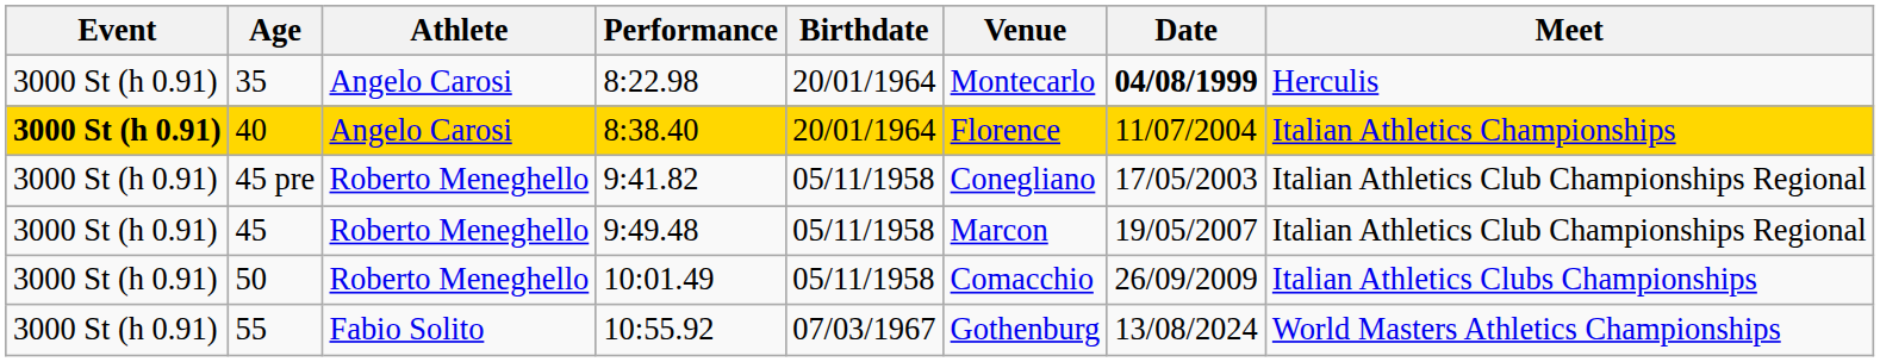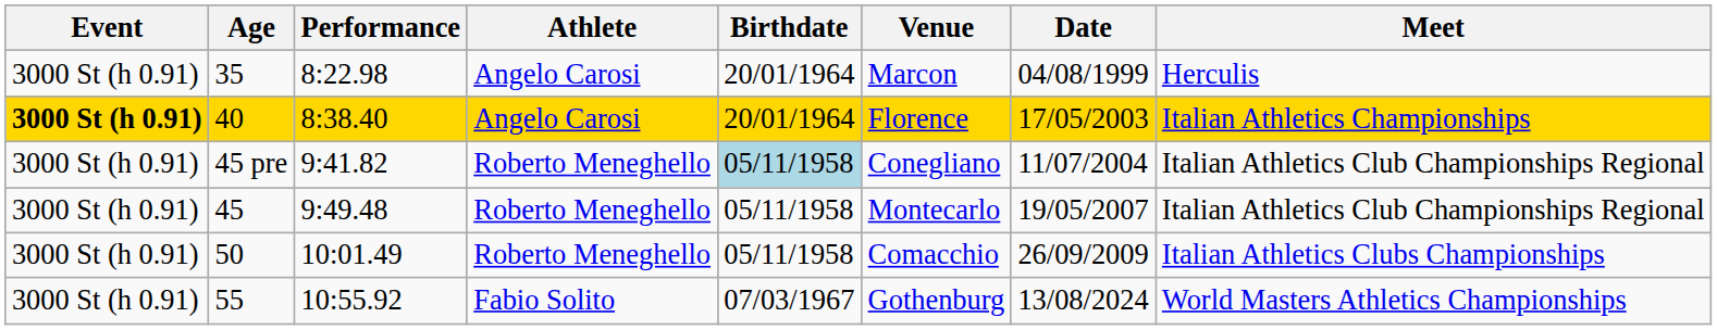 <table class="wikitable" width= style="font-size:90%; text-align:center">
 <tr>
 <th>Event</th>
 <th>Age</th>
+<th>Performance</th>
 <th>Athlete</th>
-<th>Performance</th>
 <th>Birthdate</th>
 <th>Venue</th>
 <th>Date</th>
 <th>Meet</th>
 </tr>
 <tr>
 <td>3000 St (h 0.91)</td>
 <td>35</td>
+<td>8:22.98</td>
 <td align=left><a href='#'>Angelo Carosi</a></td>
-<td>8:22.98</td>
 <td>20/01/1964</td>
-<td align=left><a href='#'>Montecarlo</a></td>
-<td><strong>04/08/1999</strong></td>
+<td align=left><a href='#'>Marcon</a></td>
+<td>04/08/1999</td>
 <td><a href='#'>Herculis</a></td>
 </tr>
 <tr bgcolor=Gold>
 <td><strong>3000 St (h 0.91)</strong></td>
 <td>40</td>
+<td>8:38.40</td>
 <td align=left><a href='#'>Angelo Carosi</a></td>
-<td>8:38.40</td>
 <td>20/01/1964</td>
 <td align=left><a href='#'>Florence</a></td>
-<td>11/07/2004</td>
+<td>17/05/2003</td>
 <td><a href='#'>Italian Athletics Championships</a></td>
 </tr>
 <tr>
 <td>3000 St (h 0.91)</td>
 <td>45 pre</td>
+<td>9:41.82</td>
 <td align=left><a href='#'>Roberto Meneghello</a></td>
-<td>9:41.82</td>
-<td>05/11/1958</td>
+<td style="background: lightblue;">05/11/1958</td>
 <td align=left><a href='#'>Conegliano</a></td>
-<td>17/05/2003</td>
+<td>11/07/2004</td>
 <td>Italian Athletics Club Championships Regional</td>
 </tr>
 <tr>
 <td>3000 St (h 0.91)</td>
 <td>45</td>
+<td>9:49.48</td>
 <td align=left><a href='#'>Roberto Meneghello</a></td>
-<td>9:49.48</td>
 <td>05/11/1958</td>
-<td align=left><a href='#'>Marcon</a></td>
+<td align=left><a href='#'>Montecarlo</a></td>
 <td>19/05/2007</td>
 <td>Italian Athletics Club Championships Regional</td>
 </tr>
 <tr>
 <td>3000 St (h 0.91)</td>
 <td>50</td>
+<td>10:01.49</td>
 <td align=left><a href='#'>Roberto Meneghello</a></td>
-<td>10:01.49</td>
 <td>05/11/1958</td>
 <td align=left><a href='#'>Comacchio </a></td>
 <td>26/09/2009</td>
 <td><a href='#'>Italian Athletics Clubs Championships</a></td>
 </tr>
 <tr>
 <td>3000 St (h 0.91)</td>
 <td>55</td>
+<td>10:55.92</td>
 <td align=left><a href='#'>Fabio Solito</a></td>
-<td>10:55.92</td>
 <td>07/03/1967</td>
 <td align=left><a href='#'>Gothenburg</a></td>
 <td>13/08/2024</td>
 <td><a href='#'>World Masters Athletics Championships</a></td>
 </tr>
 </table>
